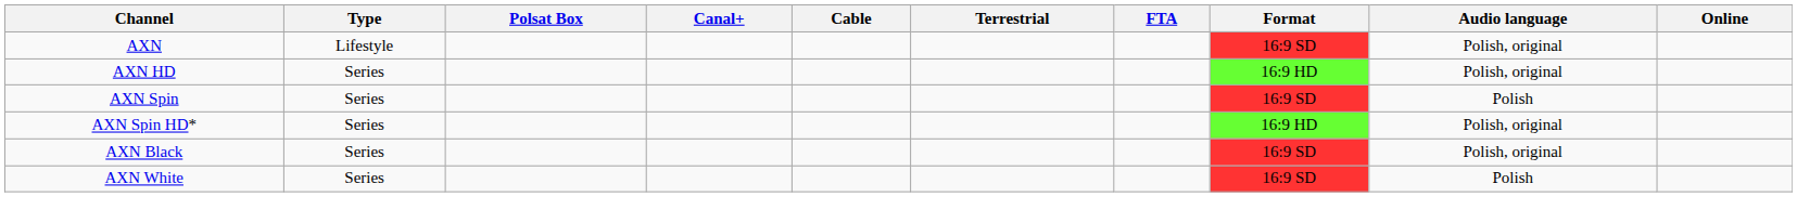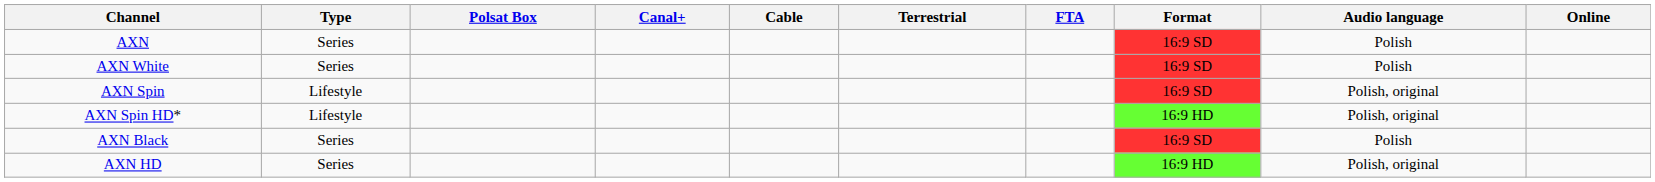 <table class="wikitable sortable" width="100%" style="text-align:center; font-size: 90%">
 <tr>
 <th>Channel</th>
 <th>Type</th>
 <th><a href='#'>Polsat Box</a></th>
 <th><a href='#'>Canal+</a></th>
 <th>Cable</th>
 <th>Terrestrial</th>
 <th><a href='#'>FTA</a></th>
 <th>Format</th>
 <th>Audio language</th>
 <th>Online</th>
 </tr>
 <tr>
 <td><a href='#'>AXN</a></td>
+<td>Series</td>
+<td></td>
+<td></td>
+<td></td>
+<td></td>
+<td></td>
+<td bgcolor="#f33">16:9 SD</td>
+<td>Polish</td>
+<td></td>
+</tr>
+<tr>
+<td><a href='#'>AXN White</a></td>
+<td>Series</td>
+<td></td>
+<td></td>
+<td></td>
+<td></td>
+<td></td>
+<td bgcolor="#f33">16:9 SD</td>
+<td>Polish</td>
+<td></td>
+</tr>
+<tr>
+<td><a href='#'>AXN Spin</a></td>
 <td>Lifestyle</td>
 <td></td>
 <td></td>
 <td></td>
 <td></td>
 <td></td>
 <td bgcolor="#f33">16:9 SD</td>
 <td>Polish, original</td>
 <td></td>
 </tr>
 <tr>
-<td><a href='#'>AXN HD</a></td>
-<td>Series</td>
-<td></td>
-<td></td>
-<td></td>
-<td></td>
-<td></td>
-<td bgcolor="#6f3">16:9 HD</td>
-<td>Polish, original</td>
-<td></td>
-</tr>
-<tr>
-<td><a href='#'>AXN Spin</a></td>
-<td>Series</td>
-<td></td>
-<td></td>
-<td></td>
-<td></td>
-<td></td>
-<td bgcolor="#f33">16:9 SD</td>
-<td>Polish</td>
-<td></td>
-</tr>
-<tr>
 <td><a href='#'>AXN Spin HD</a>*</td>
-<td>Series</td>
+<td>Lifestyle</td>
 <td></td>
 <td></td>
 <td></td>
 <td></td>
 <td></td>
 <td bgcolor="#6f3">16:9 HD</td>
 <td>Polish, original</td>
 <td></td>
 </tr>
 <tr>
 <td><a href='#'>AXN Black</a></td>
 <td>Series</td>
 <td></td>
 <td></td>
 <td></td>
 <td></td>
 <td></td>
 <td bgcolor="#f33">16:9 SD</td>
-<td>Polish, original</td>
+<td>Polish</td>
 <td></td>
 </tr>
 <tr>
-<td><a href='#'>AXN White</a></td>
+<td><a href='#'>AXN HD</a></td>
 <td>Series</td>
 <td></td>
 <td></td>
 <td></td>
 <td></td>
 <td></td>
-<td bgcolor="#f33">16:9 SD</td>
-<td>Polish</td>
+<td bgcolor="#6f3">16:9 HD</td>
+<td>Polish, original</td>
 <td></td>
 </tr>
 </table>
